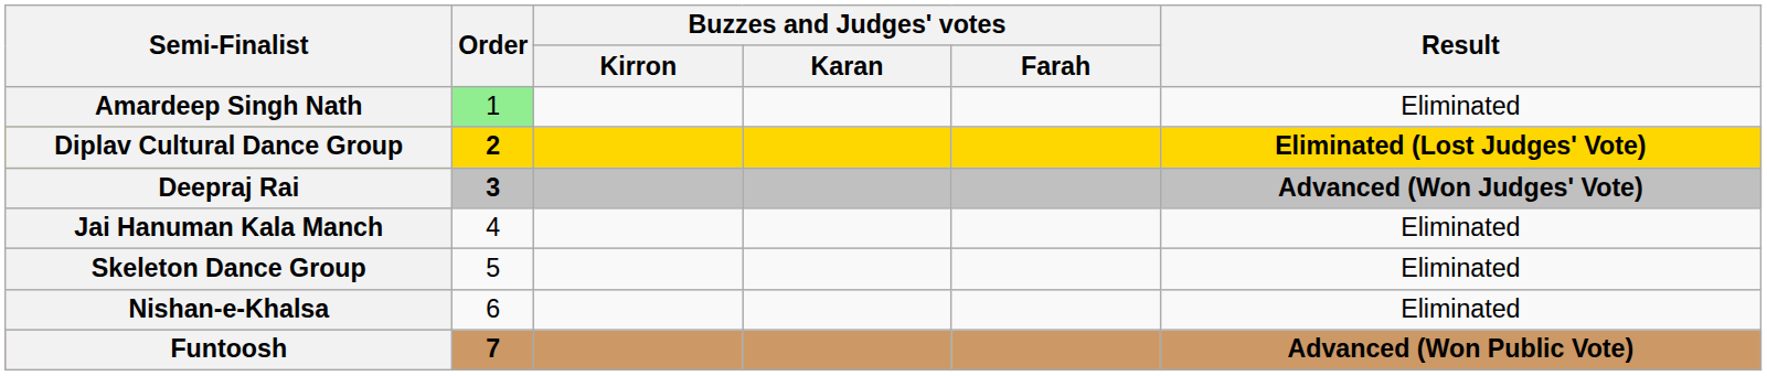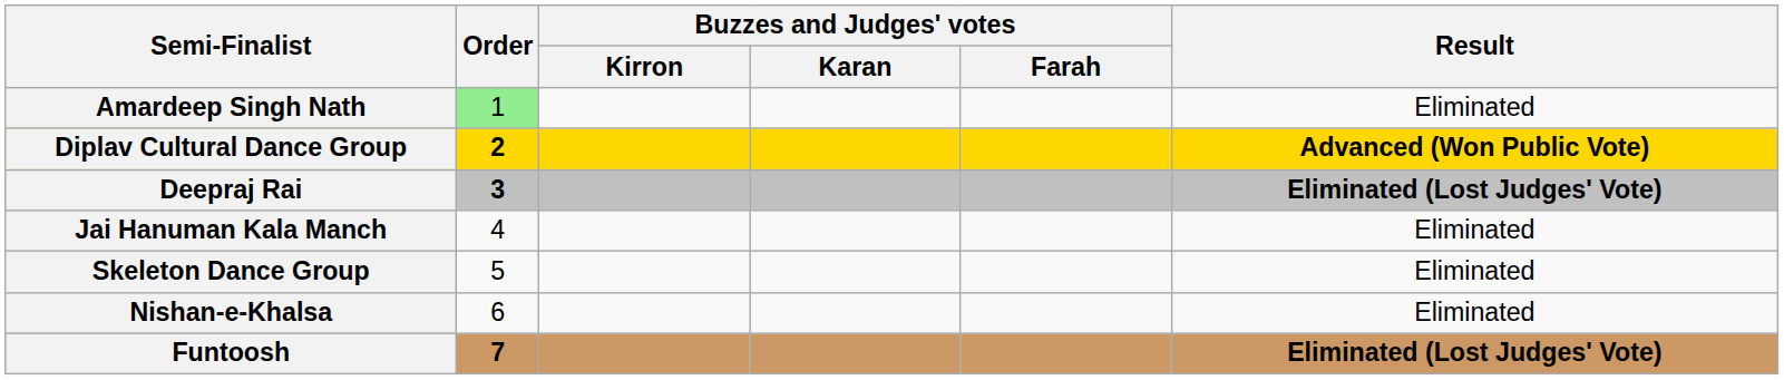 <table class="wikitable plainrowheaders sortable" style="text-align:center;">
 <tr>
 <th rowspan="2" class="unsortable" scope="col" style="width:17em;">Semi-Finalist</th>
 <th rowspan="2" scope="col" style="width:1em;">Order</th>
 <th colspan="3" class="unsortable" scope="col" style="width:24em;">Buzzes and Judges' votes</th>
 <th rowspan="2" scope="col" style="width:23em;">Result</th>
 </tr>
 <tr>
 <th class="unsortable" scope="col" style="width:6em;">Kirron</th>
 <th class="unsortable" scope="col" style="width:6em;">Karan</th>
 <th class="unsortable" scope="col" style="width:6em;">Farah</th>
 </tr>
 <tr>
 <th scope="row">Amardeep Singh Nath</th>
 <td style="background: lightgreen;">1</td>
 <td style="text-align:center;"></td>
 <td style="text-align:center;"></td>
 <td style="text-align:center;"></td>
 <td>Eliminated</td>
 </tr>
 <tr style="background:gold;" ->
 <th scope="row"><strong>Diplav Cultural Dance Group</strong></th>
 <td><strong>2</strong></td>
 <td style="text-align:center;"></td>
 <td style="text-align:center;"></td>
 <td style="text-align:center;"></td>
-<td><strong>Eliminated (Lost Judges' Vote)</strong></td>
+<td><strong>Advanced (Won Public Vote)</strong></td>
 </tr>
 <tr style="background:silver;">
 <th scope="row"><strong>Deepraj Rai</strong></th>
 <td><strong>3</strong></td>
 <td style="text-align:center;"></td>
 <td style="text-align:center;"></td>
 <td style="text-align:center;"></td>
-<td><strong>Advanced (Won Judges' Vote)</strong></td>
+<td><strong>Eliminated (Lost Judges' Vote)</strong></td>
 </tr>
 <tr>
 <th scope="row">Jai Hanuman Kala Manch</th>
 <td>4</td>
 <td style="text-align:center;"></td>
 <td style="text-align:center;"></td>
 <td style="text-align:center;"></td>
 <td>Eliminated</td>
 </tr>
 <tr>
 <th scope="row">Skeleton Dance Group</th>
 <td>5</td>
 <td style="text-align:center;"></td>
 <td style="text-align:center;"></td>
 <td style="text-align:center;"></td>
 <td>Eliminated</td>
 </tr>
 <tr>
 <th scope="row">Nishan-e-Khalsa</th>
 <td>6</td>
 <td style="text-align:center;"></td>
 <td style="text-align:center;"></td>
 <td style="text-align:center;"></td>
 <td>Eliminated</td>
 </tr>
 <tr style="background:#c96;">
 <th scope="row"><strong>Funtoosh</strong></th>
 <td><strong>7</strong></td>
 <td style="text-align:center;"></td>
 <td style="text-align:center;"></td>
 <td style="text-align:center;"></td>
-<td><strong>Advanced (Won Public Vote)</strong></td>
+<td><strong>Eliminated (Lost Judges' Vote)</strong></td>
 </tr>
 </table>
